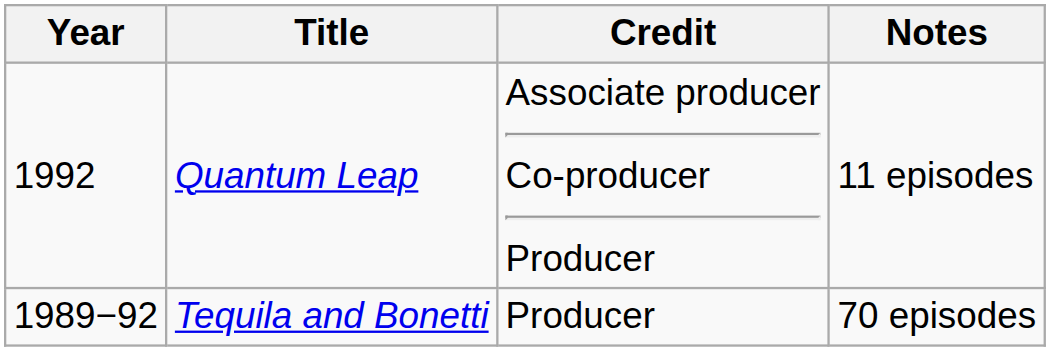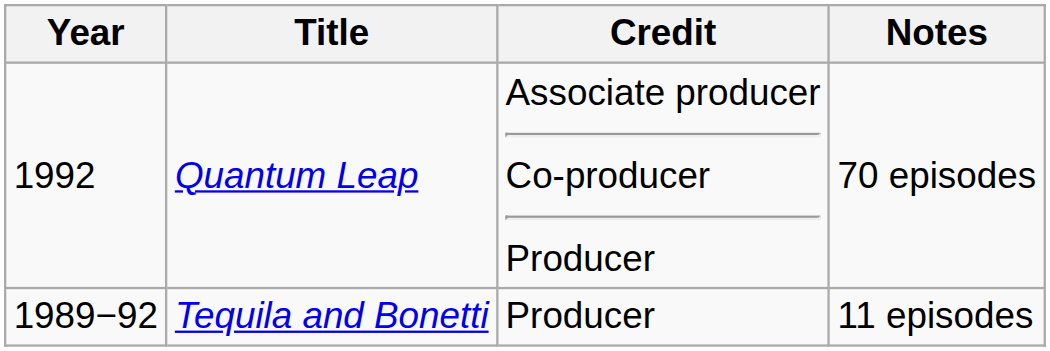 <table class="wikitable">
 <tr>
 <th>Year</th>
 <th>Title</th>
 <th>Credit</th>
 <th>Notes</th>
 </tr>
 <tr>
 <td>1992</td>
 <td><em><a href='#'>Quantum Leap</a></em></td>
 <td>Associate producer<hr>Co-producer<hr>Producer</td>
-<td>11 episodes</td>
+<td>70 episodes</td>
 </tr>
 <tr>
 <td>1989−92</td>
 <td><em><a href='#'>Tequila and Bonetti</a></em></td>
 <td>Producer</td>
-<td>70 episodes</td>
+<td>11 episodes</td>
 </tr>
 </table>
